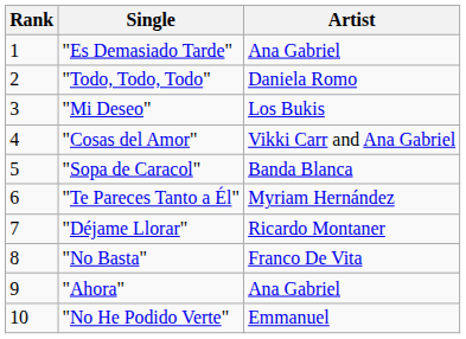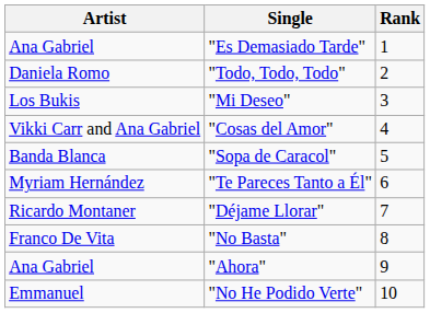 <table class="wikitable sortable">
 <tr>
+<th>Artist</th>
+<th>Single</th>
 <th>Rank</th>
-<th>Single</th>
-<th>Artist</th>
 </tr>
 <tr>
+<td><a href='#'>Ana Gabriel</a></td>
+<td>"<a href='#'>Es Demasiado Tarde</a>"</td>
 <td>1</td>
-<td>"<a href='#'>Es Demasiado Tarde</a>"</td>
-<td><a href='#'>Ana Gabriel</a></td>
 </tr>
 <tr>
+<td><a href='#'>Daniela Romo</a></td>
+<td>"<a href='#'>Todo, Todo, Todo</a>"</td>
 <td>2</td>
-<td>"<a href='#'>Todo, Todo, Todo</a>"</td>
-<td><a href='#'>Daniela Romo</a></td>
 </tr>
 <tr>
+<td><a href='#'>Los Bukis</a></td>
+<td>"<a href='#'>Mi Deseo</a>"</td>
 <td>3</td>
-<td>"<a href='#'>Mi Deseo</a>"</td>
-<td><a href='#'>Los Bukis</a></td>
 </tr>
 <tr>
+<td><a href='#'>Vikki Carr</a> and <a href='#'>Ana Gabriel</a></td>
+<td>"<a href='#'>Cosas del Amor</a>"</td>
 <td>4</td>
-<td>"<a href='#'>Cosas del Amor</a>"</td>
-<td><a href='#'>Vikki Carr</a> and <a href='#'>Ana Gabriel</a></td>
 </tr>
 <tr>
+<td><a href='#'>Banda Blanca</a></td>
+<td>"<a href='#'>Sopa de Caracol</a>"</td>
 <td>5</td>
-<td>"<a href='#'>Sopa de Caracol</a>"</td>
-<td><a href='#'>Banda Blanca</a></td>
 </tr>
 <tr>
+<td><a href='#'>Myriam Hernández</a></td>
+<td>"<a href='#'>Te Pareces Tanto a Él</a>"</td>
 <td>6</td>
-<td>"<a href='#'>Te Pareces Tanto a Él</a>"</td>
-<td><a href='#'>Myriam Hernández</a></td>
 </tr>
 <tr>
+<td><a href='#'>Ricardo Montaner</a></td>
+<td>"<a href='#'>Déjame Llorar</a>"</td>
 <td>7</td>
-<td>"<a href='#'>Déjame Llorar</a>"</td>
-<td><a href='#'>Ricardo Montaner</a></td>
 </tr>
 <tr>
+<td><a href='#'>Franco De Vita</a></td>
+<td>"<a href='#'>No Basta</a>"</td>
 <td>8</td>
-<td>"<a href='#'>No Basta</a>"</td>
-<td><a href='#'>Franco De Vita</a></td>
 </tr>
 <tr>
+<td><a href='#'>Ana Gabriel</a></td>
+<td>"<a href='#'>Ahora</a>"</td>
 <td>9</td>
-<td>"<a href='#'>Ahora</a>"</td>
-<td><a href='#'>Ana Gabriel</a></td>
 </tr>
 <tr>
+<td><a href='#'>Emmanuel</a></td>
+<td>"<a href='#'>No He Podido Verte</a>"</td>
 <td>10</td>
-<td>"<a href='#'>No He Podido Verte</a>"</td>
-<td><a href='#'>Emmanuel</a></td>
 </tr>
 </table>
